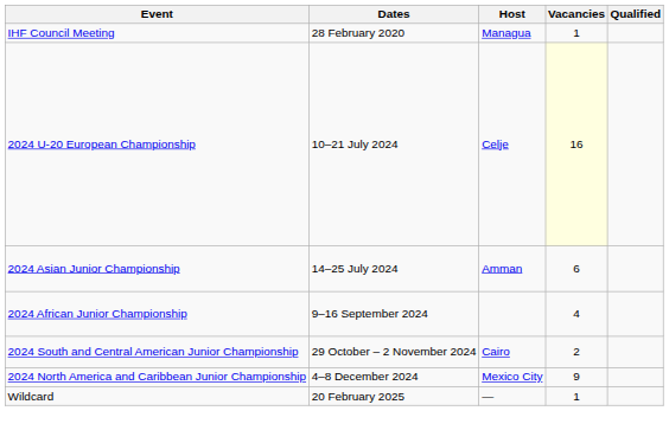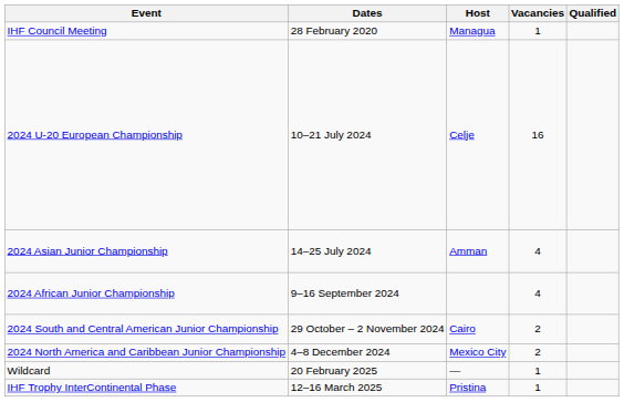 <table class="wikitable">
 <tr>
 <th>Event</th>
 <th>Dates</th>
 <th>Host</th>
 <th>Vacancies</th>
 <th>Qualified</th>
 </tr>
 <tr>
 <td><a href='#'>IHF Council Meeting</a></td>
 <td>28 February 2020</td>
 <td> <a href='#'>Managua</a></td>
 <td align=center>1</td>
 <td></td>
 </tr>
 <tr>
 <td><a href='#'>2024 U-20 European Championship</a></td>
 <td>10–21 July 2024</td>
 <td> <a href='#'>Celje</a></td>
-<td align=center style="background: lightyellow;">16</td>
+<td align=center>16</td>
 <td><br><br><br><br><br><br><br><br><br><br><br><br><br><br><br></td>
 </tr>
 <tr>
 <td><a href='#'>2024 Asian Junior Championship</a></td>
 <td>14–25 July 2024</td>
 <td> <a href='#'>Amman</a></td>
-<td align=center>6</td>
+<td align=center>4</td>
 <td><br><br><br></td>
 </tr>
 <tr>
 <td><a href='#'>2024 African Junior Championship</a></td>
 <td>9–16 September 2024</td>
 <td></td>
 <td align=center>4</td>
 <td><br><br><br></td>
 </tr>
 <tr>
 <td><a href='#'>2024 South and Central American Junior Championship</a></td>
 <td>29 October – 2 November 2024</td>
 <td> <a href='#'>Cairo</a></td>
 <td align=center>2</td>
 <td><br><br></td>
 </tr>
 <tr>
 <td><a href='#'>2024 North America and Caribbean Junior Championship</a></td>
 <td>4–8 December 2024</td>
 <td> <a href='#'>Mexico City</a></td>
-<td align=center>9</td>
+<td align=center>2</td>
 <td><br></td>
 </tr>
 <tr>
 <td>Wildcard</td>
 <td>20 February 2025</td>
 <td>—</td>
 <td align=center>1</td>
 <td></td>
 </tr>
+<tr>
+<td><a href='#'>IHF Trophy InterContinental Phase</a></td>
+<td>12–16 March 2025</td>
+<td> <a href='#'>Pristina</a></td>
+<td align=center>1</td>
+<td></td>
+</tr>
 </table>
